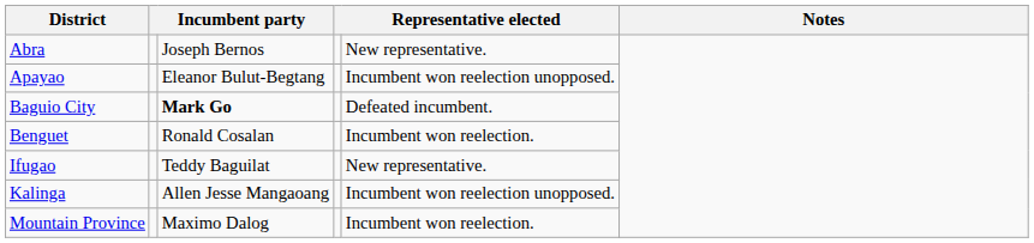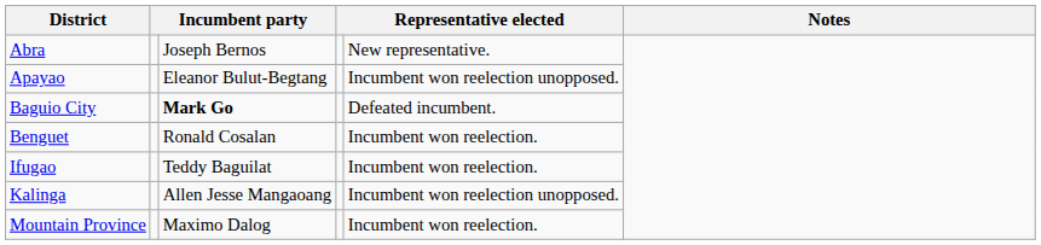 <table class=wikitable style="font-size:90%;">
 <tr>
 <th>District</th>
 <th colspan=2>Incumbent party</th>
 <th colspan=3>Representative elected</th>
 <th width=40%>Notes</th>
 </tr>
 <tr>
 <td><a href='#'>Abra</a></td>
 <td></td>
 <td>Joseph Bernos</td>
 <td></td>
 <td>New representative.</td>
 </tr>
 <tr>
 <td><a href='#'>Apayao</a></td>
 <td></td>
 <td>Eleanor Bulut-Begtang</td>
 <td></td>
 <td>Incumbent won reelection unopposed.</td>
 </tr>
 <tr>
 <td><a href='#'>Baguio City</a></td>
 <td></td>
 <td><strong>Mark Go</strong></td>
 <td></td>
 <td>Defeated incumbent.</td>
 </tr>
 <tr>
 <td><a href='#'>Benguet</a></td>
 <td></td>
 <td>Ronald Cosalan</td>
 <td></td>
 <td>Incumbent won reelection.</td>
 </tr>
 <tr>
 <td><a href='#'>Ifugao</a></td>
 <td></td>
 <td>Teddy Baguilat</td>
 <td></td>
-<td>New representative.</td>
+<td>Incumbent won reelection.</td>
 </tr>
 <tr>
 <td><a href='#'>Kalinga</a></td>
 <td></td>
 <td>Allen Jesse Mangaoang</td>
 <td></td>
 <td>Incumbent won reelection unopposed.</td>
 </tr>
 <tr>
 <td><a href='#'>Mountain Province</a></td>
 <td></td>
 <td>Maximo Dalog</td>
 <td></td>
 <td>Incumbent won reelection.</td>
 </tr>
 </table>
